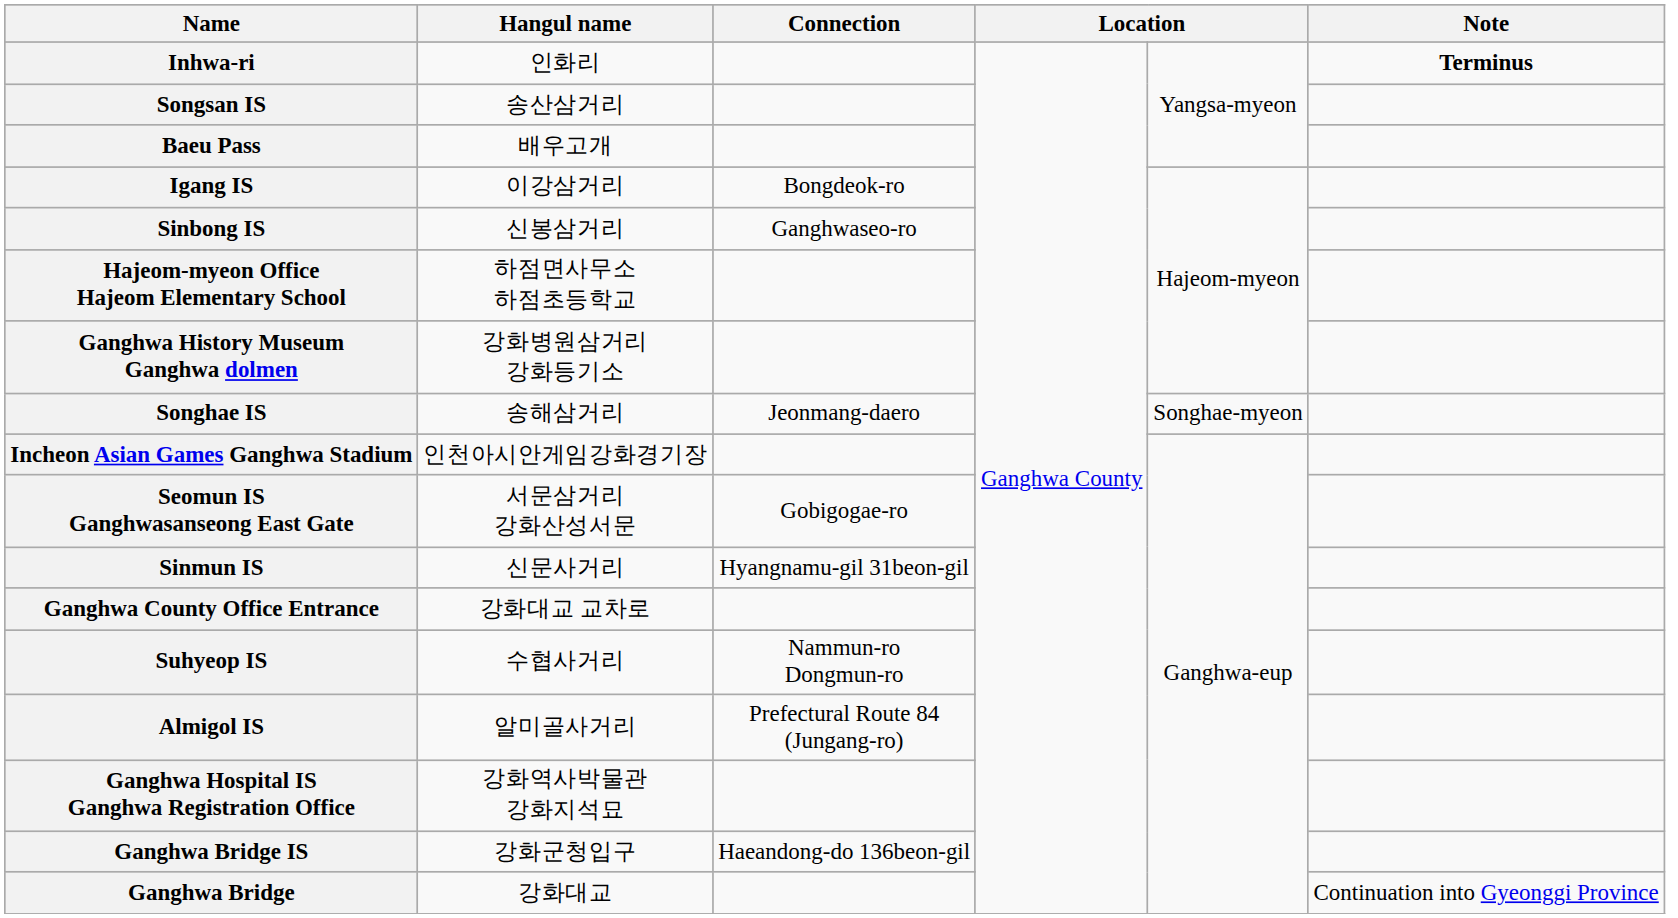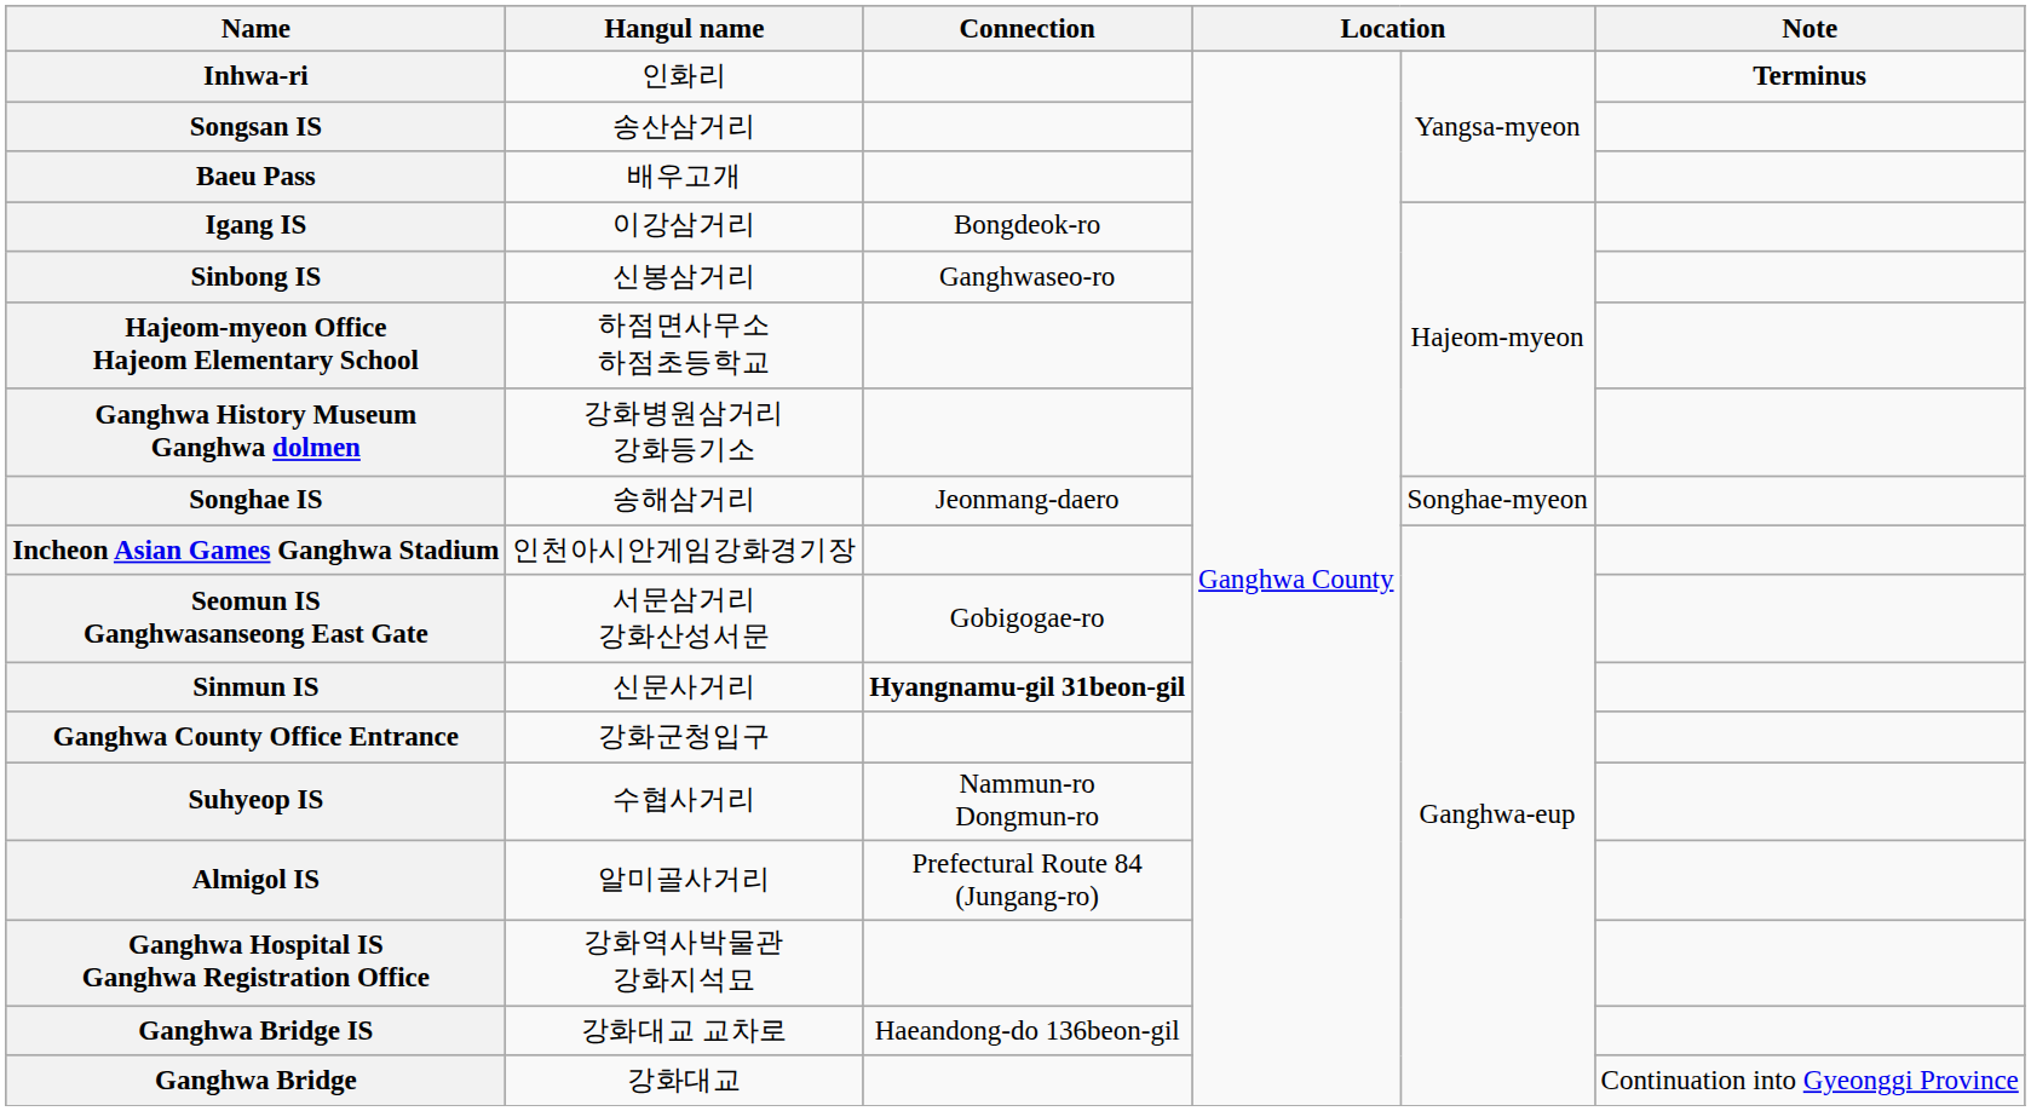 <table class="wikitable" style="font-size: 85%; text-align: center;">
 <tr>
 <th>Name </th>
 <th>Hangul name</th>
 <th>Connection</th>
 <th colspan="2">Location</th>
 <th>Note</th>
 </tr>
 <tr>
 <th>Inhwa-ri</th>
 <td>인화리</td>
 <td></td>
 <td rowspan=17><a href='#'>Ganghwa County</a></td>
 <td rowspan=3>Yangsa-myeon</td>
 <td><strong>Terminus</strong></td>
 </tr>
 <tr>
 <th>Songsan IS</th>
 <td>송산삼거리</td>
 <td></td>
 <td></td>
 </tr>
 <tr>
 <th>Baeu Pass</th>
 <td>배우고개</td>
 <td></td>
 <td></td>
 </tr>
 <tr>
 <th>Igang IS</th>
 <td>이강삼거리</td>
 <td>Bongdeok-ro</td>
 <td rowspan=4>Hajeom-myeon</td>
 <td></td>
 </tr>
 <tr>
 <th>Sinbong IS</th>
 <td>신봉삼거리</td>
 <td>Ganghwaseo-ro</td>
 <td></td>
 </tr>
 <tr>
 <th>Hajeom-myeon Office<br>Hajeom Elementary School</th>
 <td>하점면사무소<br>하점초등학교</td>
 <td></td>
 <td></td>
 </tr>
 <tr>
 <th>Ganghwa History Museum<br>Ganghwa <a href='#'>dolmen</a></th>
 <td>강화병원삼거리<br>강화등기소</td>
 <td></td>
 <td></td>
 </tr>
 <tr>
 <th>Songhae IS</th>
 <td>송해삼거리</td>
 <td>Jeonmang-daero</td>
 <td>Songhae-myeon</td>
 <td></td>
 </tr>
 <tr>
 <th>Incheon <a href='#'>Asian Games</a> Ganghwa Stadium</th>
 <td>인천아시안게임강화경기장</td>
 <td></td>
 <td rowspan=9>Ganghwa-eup</td>
 <td></td>
 </tr>
 <tr>
 <th>Seomun IS<br>Ganghwasanseong East Gate</th>
 <td>서문삼거리<br>강화산성서문</td>
 <td>Gobigogae-ro</td>
 <td></td>
 </tr>
 <tr>
 <th>Sinmun IS</th>
 <td>신문사거리</td>
-<td>Hyangnamu-gil 31beon-gil</td>
+<td><strong>Hyangnamu-gil 31beon-gil</strong></td>
 <td></td>
 </tr>
 <tr>
 <th>Ganghwa County Office Entrance</th>
-<td>강화대교 교차로</td>
+<td>강화군청입구</td>
 <td></td>
 <td></td>
 </tr>
 <tr>
 <th>Suhyeop IS</th>
 <td>수협사거리</td>
 <td>Nammun-ro<br>Dongmun-ro</td>
 <td></td>
 </tr>
 <tr>
 <th>Almigol IS</th>
 <td>알미골사거리</td>
 <td>Prefectural Route 84<br>(Jungang-ro)</td>
 <td></td>
 </tr>
 <tr>
 <th>Ganghwa Hospital IS<br>Ganghwa Registration Office</th>
 <td>강화역사박물관<br>강화지석묘</td>
 <td></td>
 <td></td>
 </tr>
 <tr>
 <th>Ganghwa Bridge IS</th>
-<td>강화군청입구</td>
+<td>강화대교 교차로</td>
 <td>Haeandong-do 136beon-gil</td>
 <td></td>
 </tr>
 <tr>
 <th>Ganghwa Bridge</th>
 <td>강화대교</td>
 <td></td>
 <td>Continuation into <a href='#'>Gyeonggi Province</a></td>
 </tr>
 <tr>
 </tr>
 </table>
